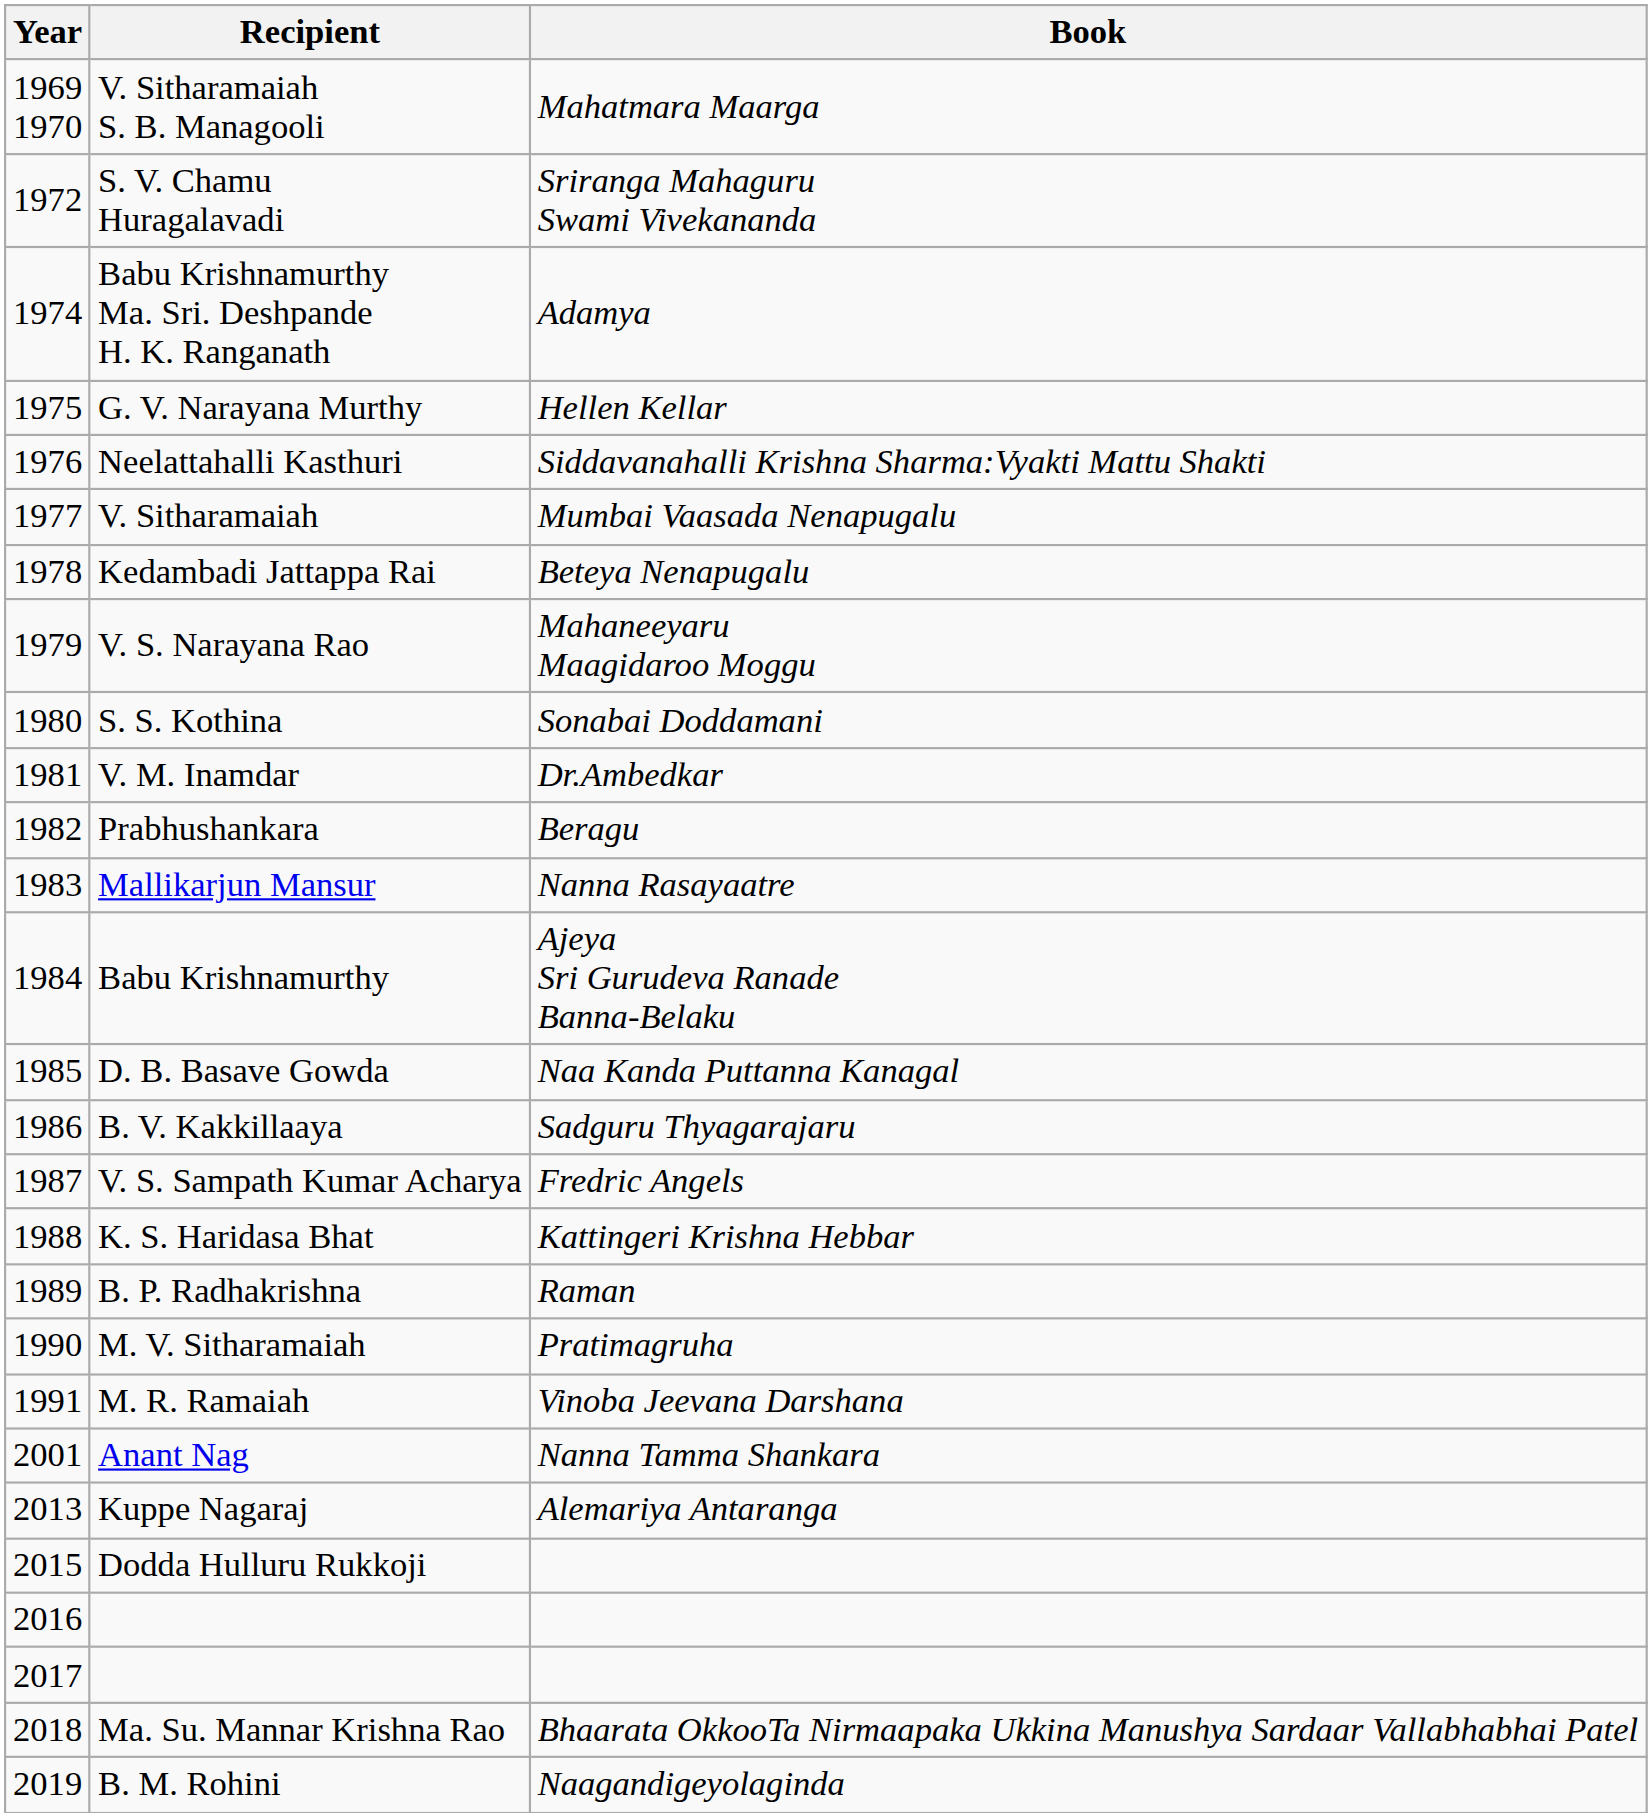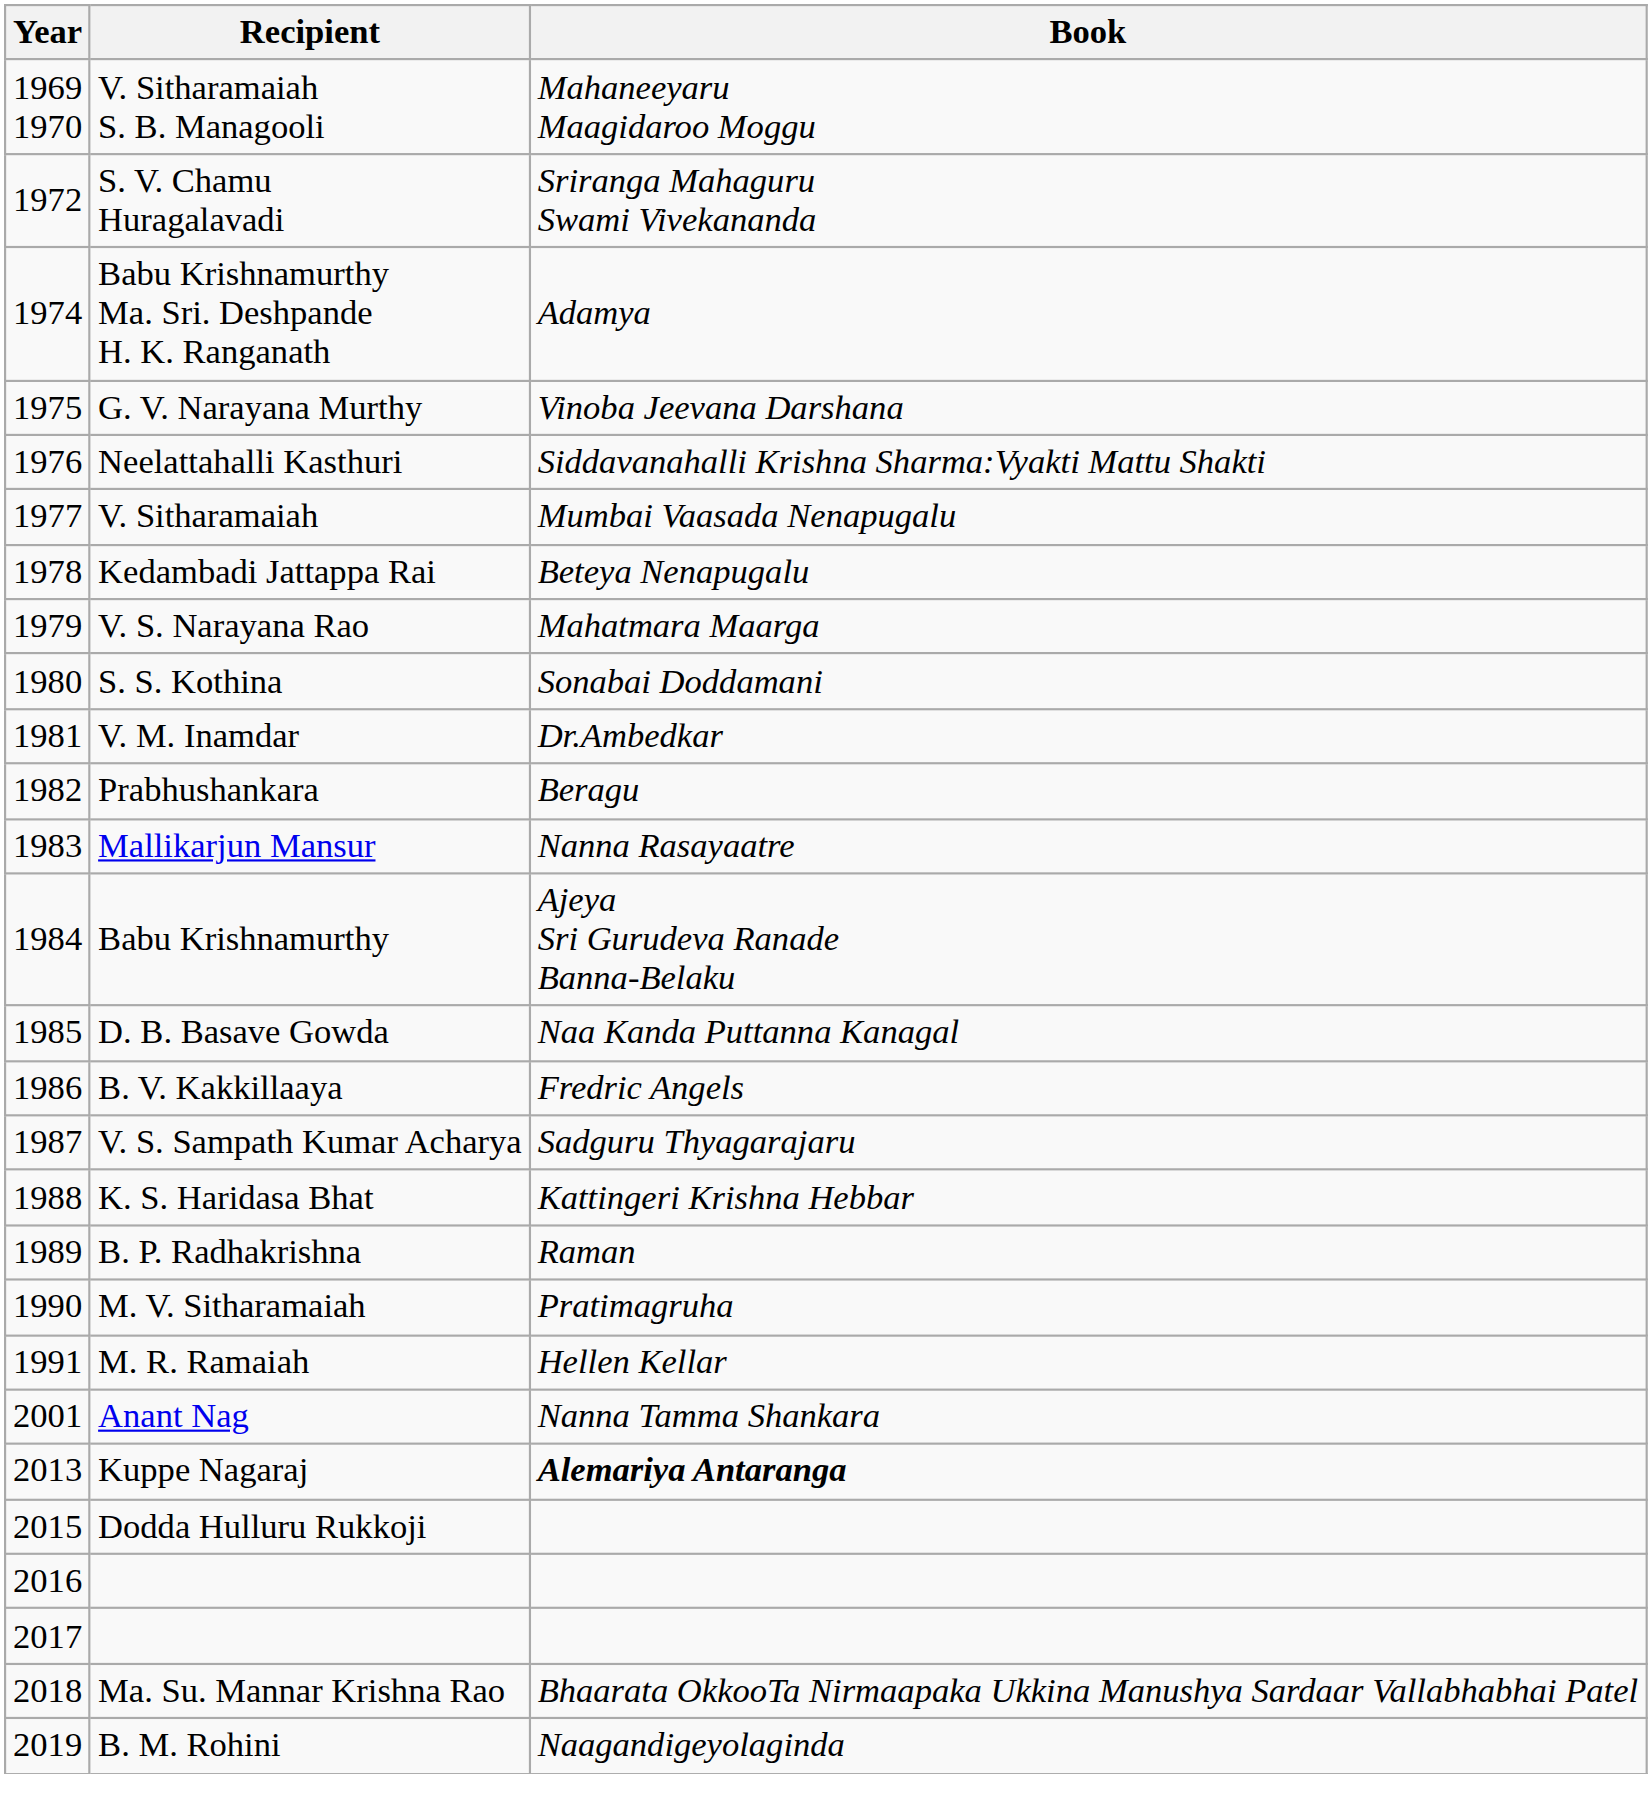 <table class="wikitable sortable">
 <tr>
 <th>Year</th>
 <th>Recipient</th>
 <th>Book</th>
 </tr>
 <tr>
 <td>1969<br>1970</td>
 <td>V. Sitharamaiah<br>S. B. Managooli</td>
-<td><em>Mahatmara Maarga</em></td>
+<td><em>Mahaneeyaru</em><br><em>Maagidaroo Moggu</em></td>
 </tr>
 <tr>
 <td>1972</td>
 <td>S. V. Chamu<br>Huragalavadi</td>
 <td><em>Sriranga Mahaguru</em><br><em>Swami Vivekananda</em></td>
 </tr>
 <tr>
 <td>1974</td>
 <td>Babu Krishnamurthy<br>Ma. Sri. Deshpande<br>H. K. Ranganath</td>
 <td><em>Adamya</em></td>
 </tr>
 <tr>
 <td>1975</td>
 <td>G. V. Narayana Murthy</td>
-<td><em>Hellen Kellar</em></td>
+<td><em>Vinoba Jeevana Darshana</em></td>
 </tr>
 <tr>
 <td>1976</td>
 <td>Neelattahalli Kasthuri</td>
 <td><em>Siddavanahalli Krishna Sharma:Vyakti Mattu Shakti</em></td>
 </tr>
 <tr>
 <td>1977</td>
 <td>V. Sitharamaiah</td>
 <td><em>Mumbai Vaasada Nenapugalu</em></td>
 </tr>
 <tr>
 <td>1978</td>
 <td>Kedambadi Jattappa Rai</td>
 <td><em>Beteya Nenapugalu</em></td>
 </tr>
 <tr>
 <td>1979</td>
 <td>V. S. Narayana Rao</td>
-<td><em>Mahaneeyaru</em><br><em>Maagidaroo Moggu</em></td>
+<td><em>Mahatmara Maarga</em></td>
 </tr>
 <tr>
 <td>1980</td>
 <td>S. S. Kothina</td>
 <td><em>Sonabai Doddamani</em></td>
 </tr>
 <tr>
 <td>1981</td>
 <td>V. M. Inamdar</td>
 <td><em>Dr.Ambedkar</em></td>
 </tr>
 <tr>
 <td>1982</td>
 <td>Prabhushankara</td>
 <td><em>Beragu</em></td>
 </tr>
 <tr>
 <td>1983</td>
 <td><a href='#'>Mallikarjun Mansur</a></td>
 <td><em>Nanna Rasayaatre</em></td>
 </tr>
 <tr>
 <td>1984</td>
 <td>Babu Krishnamurthy</td>
 <td><em>Ajeya</em><br><em>Sri Gurudeva Ranade</em><br><em>Banna-Belaku</em></td>
 </tr>
 <tr>
 <td>1985</td>
 <td>D. B. Basave Gowda</td>
 <td><em>Naa Kanda Puttanna Kanagal</em></td>
 </tr>
 <tr>
 <td>1986</td>
 <td>B. V. Kakkillaaya</td>
-<td><em>Sadguru Thyagarajaru</em></td>
+<td><em>Fredric Angels</em></td>
 </tr>
 <tr>
 <td>1987</td>
 <td>V. S. Sampath Kumar Acharya</td>
-<td><em>Fredric Angels</em></td>
+<td><em>Sadguru Thyagarajaru</em></td>
 </tr>
 <tr>
 <td>1988</td>
 <td>K. S. Haridasa Bhat</td>
 <td><em>Kattingeri Krishna Hebbar</em></td>
 </tr>
 <tr>
 <td>1989</td>
 <td>B. P. Radhakrishna</td>
 <td><em>Raman</em></td>
 </tr>
 <tr>
 <td>1990</td>
 <td>M. V. Sitharamaiah</td>
 <td><em>Pratimagruha</em></td>
 </tr>
 <tr>
 <td>1991</td>
 <td>M. R. Ramaiah</td>
-<td><em>Vinoba Jeevana Darshana</em></td>
+<td><em>Hellen Kellar</em></td>
 </tr>
 <tr>
 <td>2001</td>
 <td><a href='#'>Anant Nag</a></td>
 <td><em>Nanna Tamma Shankara</em></td>
 </tr>
 <tr>
 <td>2013</td>
 <td>Kuppe Nagaraj</td>
-<td><em>Alemariya Antaranga</em></td>
+<td><strong><em>Alemariya Antaranga</em></strong></td>
 </tr>
 <tr>
 <td>2015</td>
 <td>Dodda Hulluru Rukkoji</td>
 <td></td>
 </tr>
 <tr>
 <td>2016</td>
 <td></td>
 <td></td>
 </tr>
 <tr>
 <td>2017</td>
 <td></td>
 <td></td>
 </tr>
 <tr>
 <td>2018</td>
 <td>Ma. Su. Mannar Krishna Rao</td>
 <td><em>Bhaarata OkkooTa Nirmaapaka Ukkina Manushya Sardaar Vallabhabhai Patel</em></td>
 </tr>
 <tr>
 <td>2019</td>
 <td>B. M. Rohini</td>
 <td><em>Naagandigeyolaginda</em></td>
 </tr>
 </table>
